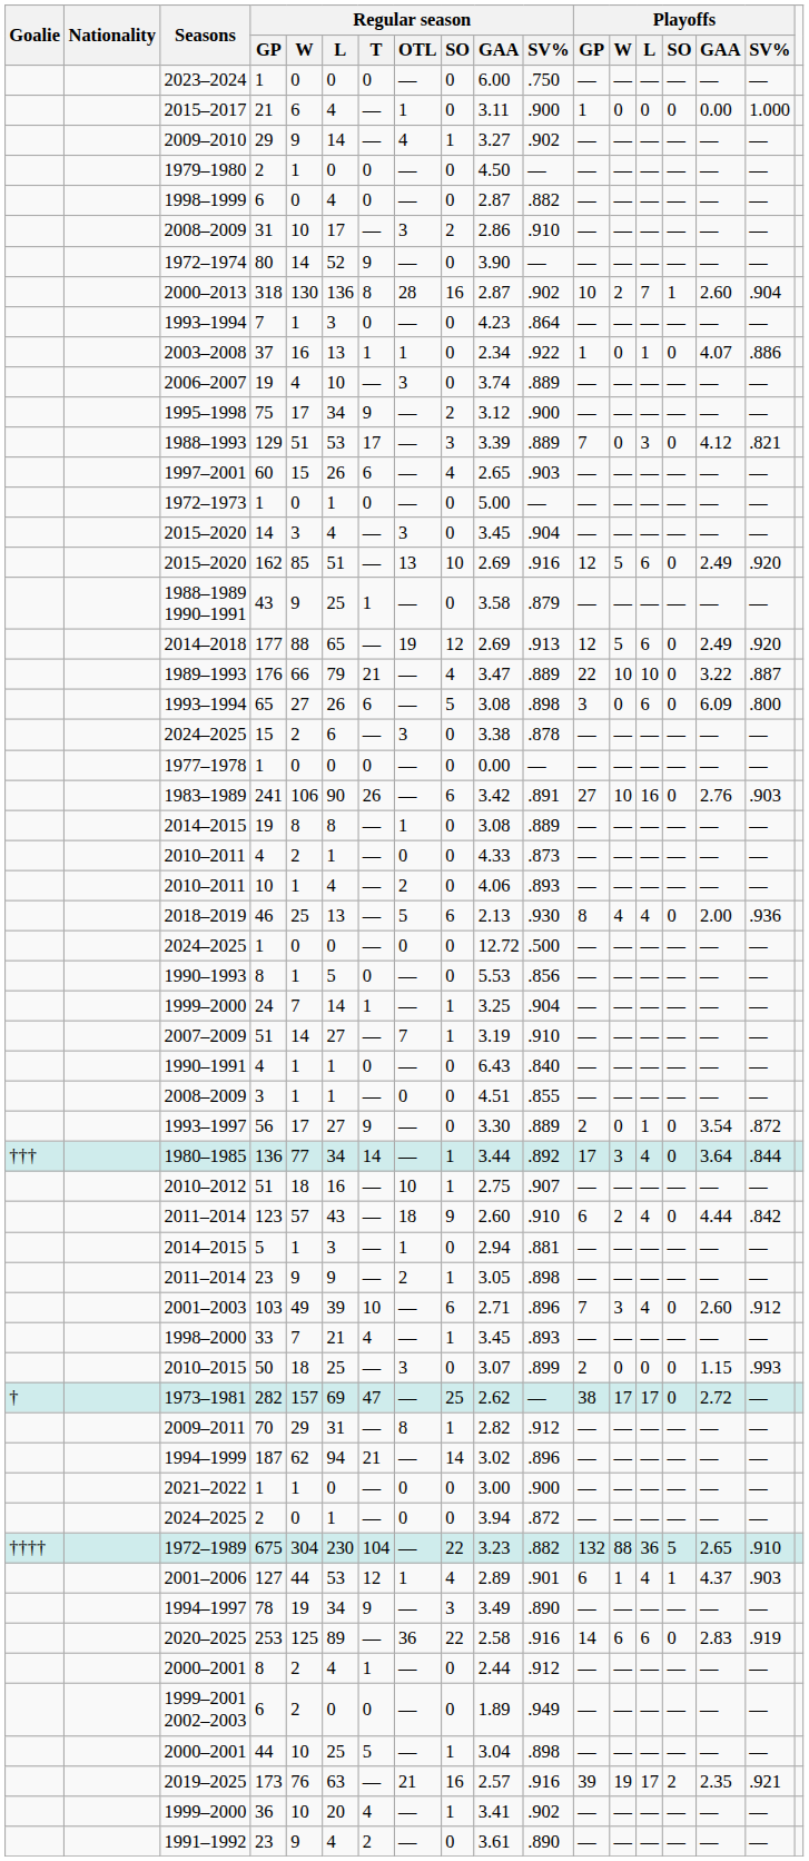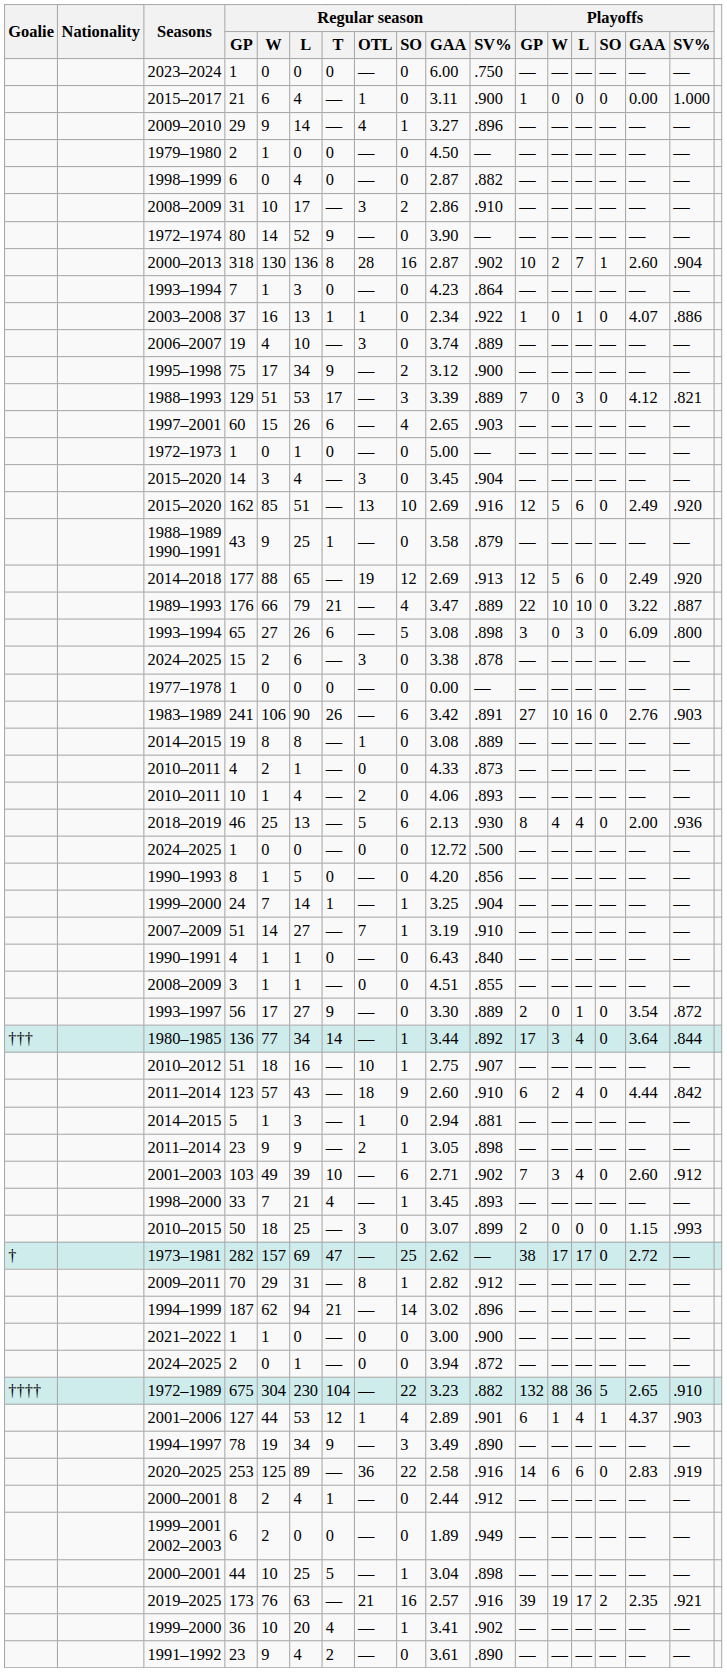 <table class="wikitable sortable" style="text-align:left; font-size:95%">
 <tr>
 <th scope="col" rowspan="2">Goalie</th>
 <th scope="col" rowspan="2">Nationality</th>
 <th scope="col" rowspan="2">Seasons</th>
 <th scope="col" colspan="8" class="unsortable">Regular season</th>
 <th scope="col" colspan="6" class="unsortable">Playoffs</th>
 </tr>
 <tr>
 <th>GP</th>
 <th>W</th>
 <th>L</th>
 <th>T</th>
 <th>OTL</th>
 <th>SO</th>
 <th>GAA</th>
 <th>SV%</th>
 <th>GP</th>
 <th>W</th>
 <th>L</th>
 <th>SO</th>
 <th>GAA</th>
 <th>SV%</th>
 </tr>
 <tr>
 <td></td>
 <td></td>
 <td>2023–2024</td>
 <td>1</td>
 <td>0</td>
 <td>0</td>
 <td>0</td>
 <td>—</td>
 <td>0</td>
 <td>6.00</td>
 <td>.750</td>
 <td>—</td>
 <td>—</td>
 <td>—</td>
 <td>—</td>
 <td>—</td>
 <td>—</td>
 <td></td>
 </tr>
 <tr>
 <td></td>
 <td></td>
 <td>2015–2017</td>
 <td>21</td>
 <td>6</td>
 <td>4</td>
 <td>—</td>
 <td>1</td>
 <td>0</td>
 <td>3.11</td>
 <td>.900</td>
 <td>1</td>
 <td>0</td>
 <td>0</td>
 <td>0</td>
 <td>0.00</td>
 <td>1.000</td>
 <td></td>
 </tr>
 <tr>
 <td></td>
 <td></td>
 <td>2009–2010</td>
 <td>29</td>
 <td>9</td>
 <td>14</td>
 <td>—</td>
 <td>4</td>
 <td>1</td>
 <td>3.27</td>
-<td>.902</td>
+<td>.896</td>
 <td>—</td>
 <td>—</td>
 <td>—</td>
 <td>—</td>
 <td>—</td>
 <td>—</td>
 <td></td>
 </tr>
 <tr>
 <td></td>
 <td></td>
 <td>1979–1980</td>
 <td>2</td>
 <td>1</td>
 <td>0</td>
 <td>0</td>
 <td>—</td>
 <td>0</td>
 <td>4.50</td>
 <td>—</td>
 <td>—</td>
 <td>—</td>
 <td>—</td>
 <td>—</td>
 <td>—</td>
 <td>—</td>
 <td></td>
 </tr>
 <tr>
 <td></td>
 <td></td>
 <td>1998–1999</td>
 <td>6</td>
 <td>0</td>
 <td>4</td>
 <td>0</td>
 <td>—</td>
 <td>0</td>
 <td>2.87</td>
 <td>.882</td>
 <td>—</td>
 <td>—</td>
 <td>—</td>
 <td>—</td>
 <td>—</td>
 <td>—</td>
 <td></td>
 </tr>
 <tr>
 <td></td>
 <td></td>
 <td>2008–2009</td>
 <td>31</td>
 <td>10</td>
 <td>17</td>
 <td>—</td>
 <td>3</td>
 <td>2</td>
 <td>2.86</td>
 <td>.910</td>
 <td>—</td>
 <td>—</td>
 <td>—</td>
 <td>—</td>
 <td>—</td>
 <td>—</td>
 <td></td>
 </tr>
 <tr>
 <td></td>
 <td></td>
 <td>1972–1974</td>
 <td>80</td>
 <td>14</td>
 <td>52</td>
 <td>9</td>
 <td>—</td>
 <td>0</td>
 <td>3.90</td>
 <td>—</td>
 <td>—</td>
 <td>—</td>
 <td>—</td>
 <td>—</td>
 <td>—</td>
 <td>—</td>
 <td></td>
 </tr>
 <tr>
 <td></td>
 <td></td>
 <td>2000–2013</td>
 <td>318</td>
 <td>130</td>
 <td>136</td>
 <td>8</td>
 <td>28</td>
 <td>16</td>
 <td>2.87</td>
 <td>.902</td>
 <td>10</td>
 <td>2</td>
 <td>7</td>
 <td>1</td>
 <td>2.60</td>
 <td>.904</td>
 <td></td>
 </tr>
 <tr>
 <td></td>
 <td></td>
 <td>1993–1994</td>
 <td>7</td>
 <td>1</td>
 <td>3</td>
 <td>0</td>
 <td>—</td>
 <td>0</td>
 <td>4.23</td>
 <td>.864</td>
 <td>—</td>
 <td>—</td>
 <td>—</td>
 <td>—</td>
 <td>—</td>
 <td>—</td>
 <td></td>
 </tr>
 <tr>
 <td></td>
 <td></td>
 <td>2003–2008</td>
 <td>37</td>
 <td>16</td>
 <td>13</td>
 <td>1</td>
 <td>1</td>
 <td>0</td>
 <td>2.34</td>
 <td>.922</td>
 <td>1</td>
 <td>0</td>
 <td>1</td>
 <td>0</td>
 <td>4.07</td>
 <td>.886</td>
 <td></td>
 </tr>
 <tr>
 <td></td>
 <td></td>
 <td>2006–2007</td>
 <td>19</td>
 <td>4</td>
 <td>10</td>
 <td>—</td>
 <td>3</td>
 <td>0</td>
 <td>3.74</td>
 <td>.889</td>
 <td>—</td>
 <td>—</td>
 <td>—</td>
 <td>—</td>
 <td>—</td>
 <td>—</td>
 <td></td>
 </tr>
 <tr>
 <td></td>
 <td></td>
 <td>1995–1998</td>
 <td>75</td>
 <td>17</td>
 <td>34</td>
 <td>9</td>
 <td>—</td>
 <td>2</td>
 <td>3.12</td>
 <td>.900</td>
 <td>—</td>
 <td>—</td>
 <td>—</td>
 <td>—</td>
 <td>—</td>
 <td>—</td>
 <td></td>
 </tr>
 <tr>
 <td></td>
 <td></td>
 <td>1988–1993</td>
 <td>129</td>
 <td>51</td>
 <td>53</td>
 <td>17</td>
 <td>—</td>
 <td>3</td>
 <td>3.39</td>
 <td>.889</td>
 <td>7</td>
 <td>0</td>
 <td>3</td>
 <td>0</td>
 <td>4.12</td>
 <td>.821</td>
 <td></td>
 </tr>
 <tr>
 <td></td>
 <td></td>
 <td>1997–2001</td>
 <td>60</td>
 <td>15</td>
 <td>26</td>
 <td>6</td>
 <td>—</td>
 <td>4</td>
 <td>2.65</td>
 <td>.903</td>
 <td>—</td>
 <td>—</td>
 <td>—</td>
 <td>—</td>
 <td>—</td>
 <td>—</td>
 <td></td>
 </tr>
 <tr>
 <td></td>
 <td></td>
 <td>1972–1973</td>
 <td>1</td>
 <td>0</td>
 <td>1</td>
 <td>0</td>
 <td>—</td>
 <td>0</td>
 <td>5.00</td>
 <td>—</td>
 <td>—</td>
 <td>—</td>
 <td>—</td>
 <td>—</td>
 <td>—</td>
 <td>—</td>
 <td></td>
 </tr>
 <tr>
 <td></td>
 <td></td>
 <td>2015–2020</td>
 <td>14</td>
 <td>3</td>
 <td>4</td>
 <td>—</td>
 <td>3</td>
 <td>0</td>
 <td>3.45</td>
 <td>.904</td>
 <td>—</td>
 <td>—</td>
 <td>—</td>
 <td>—</td>
 <td>—</td>
 <td>—</td>
 <td></td>
 </tr>
 <tr>
 <td></td>
 <td></td>
 <td>2015–2020</td>
 <td>162</td>
 <td>85</td>
 <td>51</td>
 <td>—</td>
 <td>13</td>
 <td>10</td>
 <td>2.69</td>
 <td>.916</td>
 <td>12</td>
 <td>5</td>
 <td>6</td>
 <td>0</td>
 <td>2.49</td>
 <td>.920</td>
 <td></td>
 </tr>
 <tr>
 <td></td>
 <td></td>
 <td>1988–1989<br>1990–1991</td>
 <td>43</td>
 <td>9</td>
 <td>25</td>
 <td>1</td>
 <td>—</td>
 <td>0</td>
 <td>3.58</td>
 <td>.879</td>
 <td>—</td>
 <td>—</td>
 <td>—</td>
 <td>—</td>
 <td>—</td>
 <td>—</td>
 <td></td>
 </tr>
 <tr>
 <td></td>
 <td></td>
 <td>2014–2018</td>
 <td>177</td>
 <td>88</td>
 <td>65</td>
 <td>—</td>
 <td>19</td>
 <td>12</td>
 <td>2.69</td>
 <td>.913</td>
 <td>12</td>
 <td>5</td>
 <td>6</td>
 <td>0</td>
 <td>2.49</td>
 <td>.920</td>
 <td></td>
 </tr>
 <tr>
 <td></td>
 <td></td>
 <td>1989–1993</td>
 <td>176</td>
 <td>66</td>
 <td>79</td>
 <td>21</td>
 <td>—</td>
 <td>4</td>
 <td>3.47</td>
 <td>.889</td>
 <td>22</td>
 <td>10</td>
 <td>10</td>
 <td>0</td>
 <td>3.22</td>
 <td>.887</td>
 <td></td>
 </tr>
 <tr>
 <td></td>
 <td></td>
 <td>1993–1994</td>
 <td>65</td>
 <td>27</td>
 <td>26</td>
 <td>6</td>
 <td>—</td>
 <td>5</td>
 <td>3.08</td>
 <td>.898</td>
 <td>3</td>
 <td>0</td>
-<td>6</td>
+<td>3</td>
 <td>0</td>
 <td>6.09</td>
 <td>.800</td>
 <td></td>
 </tr>
 <tr>
 <td></td>
 <td></td>
 <td>2024–2025</td>
 <td>15</td>
 <td>2</td>
 <td>6</td>
 <td>—</td>
 <td>3</td>
 <td>0</td>
 <td>3.38</td>
 <td>.878</td>
 <td>—</td>
 <td>—</td>
 <td>—</td>
 <td>—</td>
 <td>—</td>
 <td>—</td>
 <td></td>
 </tr>
 <tr>
 <td></td>
 <td></td>
 <td>1977–1978</td>
 <td>1</td>
 <td>0</td>
 <td>0</td>
 <td>0</td>
 <td>—</td>
 <td>0</td>
 <td>0.00</td>
 <td>—</td>
 <td>—</td>
 <td>—</td>
 <td>—</td>
 <td>—</td>
 <td>—</td>
 <td>—</td>
 <td></td>
 </tr>
 <tr>
 <td></td>
 <td></td>
 <td>1983–1989</td>
 <td>241</td>
 <td>106</td>
 <td>90</td>
 <td>26</td>
 <td>—</td>
 <td>6</td>
 <td>3.42</td>
 <td>.891</td>
 <td>27</td>
 <td>10</td>
 <td>16</td>
 <td>0</td>
 <td>2.76</td>
 <td>.903</td>
 <td></td>
 </tr>
 <tr>
 <td></td>
 <td></td>
 <td>2014–2015</td>
 <td>19</td>
 <td>8</td>
 <td>8</td>
 <td>—</td>
 <td>1</td>
 <td>0</td>
 <td>3.08</td>
 <td>.889</td>
 <td>—</td>
 <td>—</td>
 <td>—</td>
 <td>—</td>
 <td>—</td>
 <td>—</td>
 <td></td>
 </tr>
 <tr>
 <td></td>
 <td></td>
 <td>2010–2011</td>
 <td>4</td>
 <td>2</td>
 <td>1</td>
 <td>—</td>
 <td>0</td>
 <td>0</td>
 <td>4.33</td>
 <td>.873</td>
 <td>—</td>
 <td>—</td>
 <td>—</td>
 <td>—</td>
 <td>—</td>
 <td>—</td>
 <td></td>
 </tr>
 <tr>
 <td></td>
 <td></td>
 <td>2010–2011</td>
 <td>10</td>
 <td>1</td>
 <td>4</td>
 <td>—</td>
 <td>2</td>
 <td>0</td>
 <td>4.06</td>
 <td>.893</td>
 <td>—</td>
 <td>—</td>
 <td>—</td>
 <td>—</td>
 <td>—</td>
 <td>—</td>
 <td></td>
 </tr>
 <tr>
 <td></td>
 <td></td>
 <td>2018–2019</td>
 <td>46</td>
 <td>25</td>
 <td>13</td>
 <td>—</td>
 <td>5</td>
 <td>6</td>
 <td>2.13</td>
 <td>.930</td>
 <td>8</td>
 <td>4</td>
 <td>4</td>
 <td>0</td>
 <td>2.00</td>
 <td>.936</td>
 <td></td>
 </tr>
 <tr>
 <td></td>
 <td></td>
 <td>2024–2025</td>
 <td>1</td>
 <td>0</td>
 <td>0</td>
 <td>—</td>
 <td>0</td>
 <td>0</td>
 <td>12.72</td>
 <td>.500</td>
 <td>—</td>
 <td>—</td>
 <td>—</td>
 <td>—</td>
 <td>—</td>
 <td>—</td>
 <td></td>
 </tr>
 <tr>
 <td></td>
 <td></td>
 <td>1990–1993</td>
 <td>8</td>
 <td>1</td>
 <td>5</td>
 <td>0</td>
 <td>—</td>
 <td>0</td>
-<td>5.53</td>
+<td>4.20</td>
 <td>.856</td>
 <td>—</td>
 <td>—</td>
 <td>—</td>
 <td>—</td>
 <td>—</td>
 <td>—</td>
 <td></td>
 </tr>
 <tr>
 <td></td>
 <td></td>
 <td>1999–2000</td>
 <td>24</td>
 <td>7</td>
 <td>14</td>
 <td>1</td>
 <td>—</td>
 <td>1</td>
 <td>3.25</td>
 <td>.904</td>
 <td>—</td>
 <td>—</td>
 <td>—</td>
 <td>—</td>
 <td>—</td>
 <td>—</td>
 <td></td>
 </tr>
 <tr>
 <td></td>
 <td></td>
 <td>2007–2009</td>
 <td>51</td>
 <td>14</td>
 <td>27</td>
 <td>—</td>
 <td>7</td>
 <td>1</td>
 <td>3.19</td>
 <td>.910</td>
 <td>—</td>
 <td>—</td>
 <td>—</td>
 <td>—</td>
 <td>—</td>
 <td>—</td>
 <td></td>
 </tr>
 <tr>
 <td></td>
 <td></td>
 <td>1990–1991</td>
 <td>4</td>
 <td>1</td>
 <td>1</td>
 <td>0</td>
 <td>—</td>
 <td>0</td>
 <td>6.43</td>
 <td>.840</td>
 <td>—</td>
 <td>—</td>
 <td>—</td>
 <td>—</td>
 <td>—</td>
 <td>—</td>
 <td></td>
 </tr>
 <tr>
 <td></td>
 <td></td>
 <td>2008–2009</td>
 <td>3</td>
 <td>1</td>
 <td>1</td>
 <td>—</td>
 <td>0</td>
 <td>0</td>
 <td>4.51</td>
 <td>.855</td>
 <td>—</td>
 <td>—</td>
 <td>—</td>
 <td>—</td>
 <td>—</td>
 <td>—</td>
 <td></td>
 </tr>
 <tr>
 <td></td>
 <td></td>
 <td>1993–1997</td>
 <td>56</td>
 <td>17</td>
 <td>27</td>
 <td>9</td>
 <td>—</td>
 <td>0</td>
 <td>3.30</td>
 <td>.889</td>
 <td>2</td>
 <td>0</td>
 <td>1</td>
 <td>0</td>
 <td>3.54</td>
 <td>.872</td>
 <td></td>
 </tr>
 <tr bgcolor="#CFECEC">
 <td> †††</td>
 <td></td>
 <td>1980–1985</td>
 <td>136</td>
 <td>77</td>
 <td>34</td>
 <td>14</td>
 <td>—</td>
 <td>1</td>
 <td>3.44</td>
 <td>.892</td>
 <td>17</td>
 <td>3</td>
 <td>4</td>
 <td>0</td>
 <td>3.64</td>
 <td>.844</td>
 <td></td>
 </tr>
 <tr>
 <td></td>
 <td></td>
 <td>2010–2012</td>
 <td>51</td>
 <td>18</td>
 <td>16</td>
 <td>—</td>
 <td>10</td>
 <td>1</td>
 <td>2.75</td>
 <td>.907</td>
 <td>—</td>
 <td>—</td>
 <td>—</td>
 <td>—</td>
 <td>—</td>
 <td>—</td>
 <td></td>
 </tr>
 <tr>
 <td></td>
 <td></td>
 <td>2011–2014</td>
 <td>123</td>
 <td>57</td>
 <td>43</td>
 <td>—</td>
 <td>18</td>
 <td>9</td>
 <td>2.60</td>
 <td>.910</td>
 <td>6</td>
 <td>2</td>
 <td>4</td>
 <td>0</td>
 <td>4.44</td>
 <td>.842</td>
 <td></td>
 </tr>
 <tr>
 <td></td>
 <td></td>
 <td>2014–2015</td>
 <td>5</td>
 <td>1</td>
 <td>3</td>
 <td>—</td>
 <td>1</td>
 <td>0</td>
 <td>2.94</td>
 <td>.881</td>
 <td>—</td>
 <td>—</td>
 <td>—</td>
 <td>—</td>
 <td>—</td>
 <td>—</td>
 <td></td>
 </tr>
 <tr>
 <td></td>
 <td></td>
 <td>2011–2014</td>
 <td>23</td>
 <td>9</td>
 <td>9</td>
 <td>—</td>
 <td>2</td>
 <td>1</td>
 <td>3.05</td>
 <td>.898</td>
 <td>—</td>
 <td>—</td>
 <td>—</td>
 <td>—</td>
 <td>—</td>
 <td>—</td>
 <td></td>
 </tr>
 <tr>
 <td></td>
 <td></td>
 <td>2001–2003</td>
 <td>103</td>
 <td>49</td>
 <td>39</td>
 <td>10</td>
 <td>—</td>
 <td>6</td>
 <td>2.71</td>
-<td>.896</td>
+<td>.902</td>
 <td>7</td>
 <td>3</td>
 <td>4</td>
 <td>0</td>
 <td>2.60</td>
 <td>.912</td>
 <td></td>
 </tr>
 <tr>
 <td></td>
 <td></td>
 <td>1998–2000</td>
 <td>33</td>
 <td>7</td>
 <td>21</td>
 <td>4</td>
 <td>—</td>
 <td>1</td>
 <td>3.45</td>
 <td>.893</td>
 <td>—</td>
 <td>—</td>
 <td>—</td>
 <td>—</td>
 <td>—</td>
 <td>—</td>
 <td></td>
 </tr>
 <tr>
 <td></td>
 <td></td>
 <td>2010–2015</td>
 <td>50</td>
 <td>18</td>
 <td>25</td>
 <td>—</td>
 <td>3</td>
 <td>0</td>
 <td>3.07</td>
 <td>.899</td>
 <td>2</td>
 <td>0</td>
 <td>0</td>
 <td>0</td>
 <td>1.15</td>
 <td>.993</td>
 <td></td>
 </tr>
 <tr bgcolor="#CFECEC">
 <td> †</td>
 <td></td>
 <td>1973–1981</td>
 <td>282</td>
 <td>157</td>
 <td>69</td>
 <td>47</td>
 <td>—</td>
 <td>25</td>
 <td>2.62</td>
 <td>—</td>
 <td>38</td>
 <td>17</td>
 <td>17</td>
 <td>0</td>
 <td>2.72</td>
 <td>—</td>
 <td></td>
 </tr>
 <tr>
 <td></td>
 <td></td>
 <td>2009–2011</td>
 <td>70</td>
 <td>29</td>
 <td>31</td>
 <td>—</td>
 <td>8</td>
 <td>1</td>
 <td>2.82</td>
 <td>.912</td>
 <td>—</td>
 <td>—</td>
 <td>—</td>
 <td>—</td>
 <td>—</td>
 <td>—</td>
 <td></td>
 </tr>
 <tr>
 <td></td>
 <td></td>
 <td>1994–1999</td>
 <td>187</td>
 <td>62</td>
 <td>94</td>
 <td>21</td>
 <td>—</td>
 <td>14</td>
 <td>3.02</td>
 <td>.896</td>
 <td>—</td>
 <td>—</td>
 <td>—</td>
 <td>—</td>
 <td>—</td>
 <td>—</td>
 <td></td>
 </tr>
 <tr>
 <td></td>
 <td></td>
 <td>2021–2022</td>
 <td>1</td>
 <td>1</td>
 <td>0</td>
 <td>—</td>
 <td>0</td>
 <td>0</td>
 <td>3.00</td>
 <td>.900</td>
 <td>—</td>
 <td>—</td>
 <td>—</td>
 <td>—</td>
 <td>—</td>
 <td>—</td>
 <td></td>
 </tr>
 <tr>
 <td></td>
 <td></td>
 <td>2024–2025</td>
 <td>2</td>
 <td>0</td>
 <td>1</td>
 <td>—</td>
 <td>0</td>
 <td>0</td>
 <td>3.94</td>
 <td>.872</td>
 <td>—</td>
 <td>—</td>
 <td>—</td>
 <td>—</td>
 <td>—</td>
 <td>—</td>
 <td></td>
 </tr>
 <tr bgcolor="#CFECEC">
 <td> ††††</td>
 <td></td>
 <td>1972–1989</td>
 <td>675</td>
 <td>304</td>
 <td>230</td>
 <td>104</td>
 <td>—</td>
 <td>22</td>
 <td>3.23</td>
 <td>.882</td>
 <td>132</td>
 <td>88</td>
 <td>36</td>
 <td>5</td>
 <td>2.65</td>
 <td>.910</td>
 <td></td>
 </tr>
 <tr>
 <td></td>
 <td></td>
 <td>2001–2006</td>
 <td>127</td>
 <td>44</td>
 <td>53</td>
 <td>12</td>
 <td>1</td>
 <td>4</td>
 <td>2.89</td>
 <td>.901</td>
 <td>6</td>
 <td>1</td>
 <td>4</td>
 <td>1</td>
 <td>4.37</td>
 <td>.903</td>
 <td></td>
 </tr>
 <tr>
 <td></td>
 <td></td>
 <td>1994–1997</td>
 <td>78</td>
 <td>19</td>
 <td>34</td>
 <td>9</td>
 <td>—</td>
 <td>3</td>
 <td>3.49</td>
 <td>.890</td>
 <td>—</td>
 <td>—</td>
 <td>—</td>
 <td>—</td>
 <td>—</td>
 <td>—</td>
 <td></td>
 </tr>
 <tr>
 <td></td>
 <td></td>
 <td>2020–2025</td>
 <td>253</td>
 <td>125</td>
 <td>89</td>
 <td>—</td>
 <td>36</td>
 <td>22</td>
 <td>2.58</td>
 <td>.916</td>
 <td>14</td>
 <td>6</td>
 <td>6</td>
 <td>0</td>
 <td>2.83</td>
 <td>.919</td>
 <td></td>
 </tr>
 <tr>
 <td></td>
 <td></td>
 <td>2000–2001</td>
 <td>8</td>
 <td>2</td>
 <td>4</td>
 <td>1</td>
 <td>—</td>
 <td>0</td>
 <td>2.44</td>
 <td>.912</td>
 <td>—</td>
 <td>—</td>
 <td>—</td>
 <td>—</td>
 <td>—</td>
 <td>—</td>
 <td></td>
 </tr>
 <tr>
 <td></td>
 <td></td>
 <td>1999–2001<br>2002–2003</td>
 <td>6</td>
 <td>2</td>
 <td>0</td>
 <td>0</td>
 <td>—</td>
 <td>0</td>
 <td>1.89</td>
 <td>.949</td>
 <td>—</td>
 <td>—</td>
 <td>—</td>
 <td>—</td>
 <td>—</td>
 <td>—</td>
 <td></td>
 </tr>
 <tr>
 <td></td>
 <td></td>
 <td>2000–2001</td>
 <td>44</td>
 <td>10</td>
 <td>25</td>
 <td>5</td>
 <td>—</td>
 <td>1</td>
 <td>3.04</td>
 <td>.898</td>
 <td>—</td>
 <td>—</td>
 <td>—</td>
 <td>—</td>
 <td>—</td>
 <td>—</td>
 <td></td>
 </tr>
 <tr>
 <td></td>
 <td></td>
 <td>2019–2025</td>
 <td>173</td>
 <td>76</td>
 <td>63</td>
 <td>—</td>
 <td>21</td>
 <td>16</td>
 <td>2.57</td>
 <td>.916</td>
 <td>39</td>
 <td>19</td>
 <td>17</td>
 <td>2</td>
 <td>2.35</td>
 <td>.921</td>
 <td></td>
 </tr>
 <tr>
 <td></td>
 <td></td>
 <td>1999–2000</td>
 <td>36</td>
 <td>10</td>
 <td>20</td>
 <td>4</td>
 <td>—</td>
 <td>1</td>
 <td>3.41</td>
 <td>.902</td>
 <td>—</td>
 <td>—</td>
 <td>—</td>
 <td>—</td>
 <td>—</td>
 <td>—</td>
 <td></td>
 </tr>
 <tr>
 <td></td>
 <td></td>
 <td>1991–1992</td>
 <td>23</td>
 <td>9</td>
 <td>4</td>
 <td>2</td>
 <td>—</td>
 <td>0</td>
 <td>3.61</td>
 <td>.890</td>
 <td>—</td>
 <td>—</td>
 <td>—</td>
 <td>—</td>
 <td>—</td>
 <td>—</td>
 <td></td>
 </tr>
 </table>
